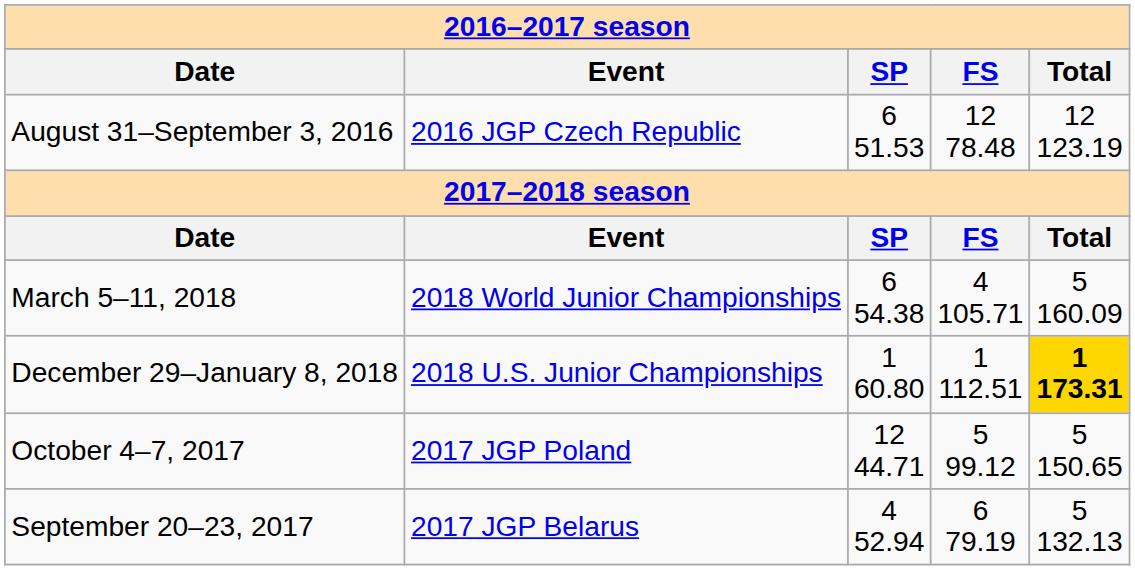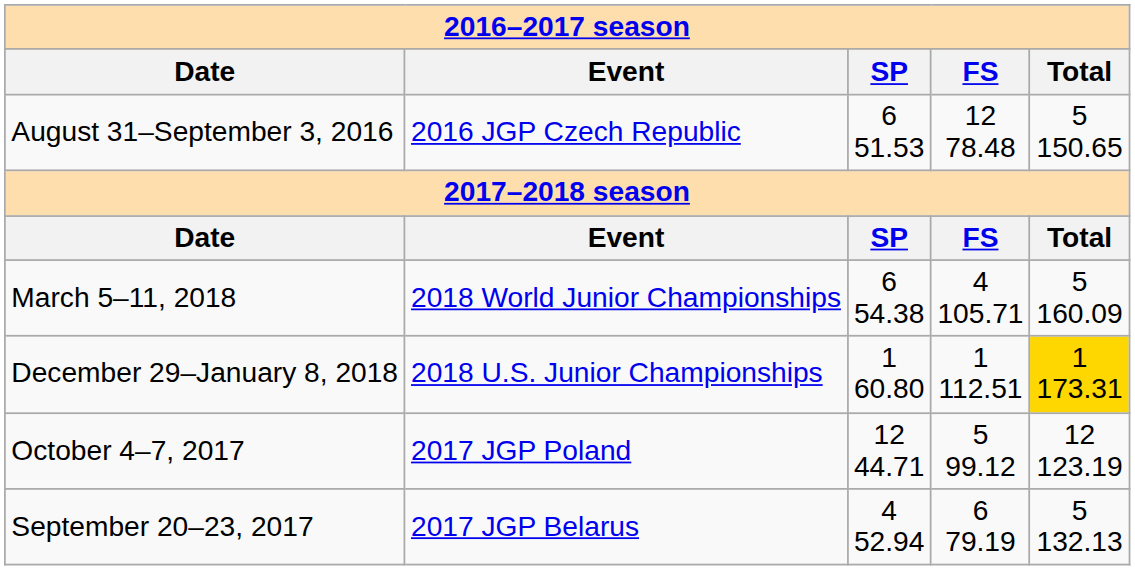 <table class="wikitable">
 <tr>
 <td colspan="5" style="background-color: #ffdead; " align="center"><a href='#'><strong>2016–2017 season</strong></a></td>
 </tr>
 <tr>
 <th>Date</th>
 <th>Event</th>
 <th><a href='#'>SP</a></th>
 <th><a href='#'>FS</a></th>
 <th>Total</th>
 </tr>
 <tr>
 <td>August 31–September 3, 2016</td>
 <td><a href='#'>2016 JGP Czech Republic</a></td>
 <td align=center>6 <br> 51.53</td>
 <td align=center>12 <br> 78.48</td>
-<td align=center>12 <br> 123.19</td>
+<td align=center>5 <br>	150.65</td>
 </tr>
 <tr>
 <td colspan="5" style="background-color: #ffdead; " align="center"><a href='#'><strong>2017–2018 season</strong></a></td>
 </tr>
 <tr>
 <th>Date</th>
 <th>Event</th>
 <th><a href='#'>SP</a></th>
 <th><a href='#'>FS</a></th>
 <th>Total</th>
 </tr>
 <tr>
 <td>March 5–11, 2018</td>
 <td><a href='#'>2018 World Junior Championships</a></td>
 <td align=center>6 <br> 54.38</td>
 <td align=center>4 <br> 105.71</td>
 <td align=center>5 <br> 160.09</td>
 </tr>
 <tr>
 <td>December 29–January 8, 2018</td>
 <td><a href='#'>2018 U.S. Junior Championships</a></td>
 <td align=center>1 <br> 60.80</td>
 <td align=center>1 <br> 112.51</td>
-<td align=center bgcolor=gold><strong>1 <br> 173.31</strong></td>
+<td align=center bgcolor=gold>1 <br> 173.31</td>
 </tr>
 <tr>
 <td>October 4–7, 2017</td>
 <td><a href='#'>2017 JGP Poland</a></td>
 <td align=center>12 <br> 44.71</td>
 <td align=center>5 <br> 99.12</td>
-<td align=center>5 <br>	150.65</td>
+<td align=center>12 <br> 123.19</td>
 </tr>
 <tr>
 <td>September 20–23, 2017</td>
 <td><a href='#'>2017 JGP Belarus</a></td>
 <td align=center>4 <br> 52.94</td>
 <td align=center>6 <br> 79.19</td>
 <td align=center>5 <br> 132.13</td>
 </tr>
 </table>
